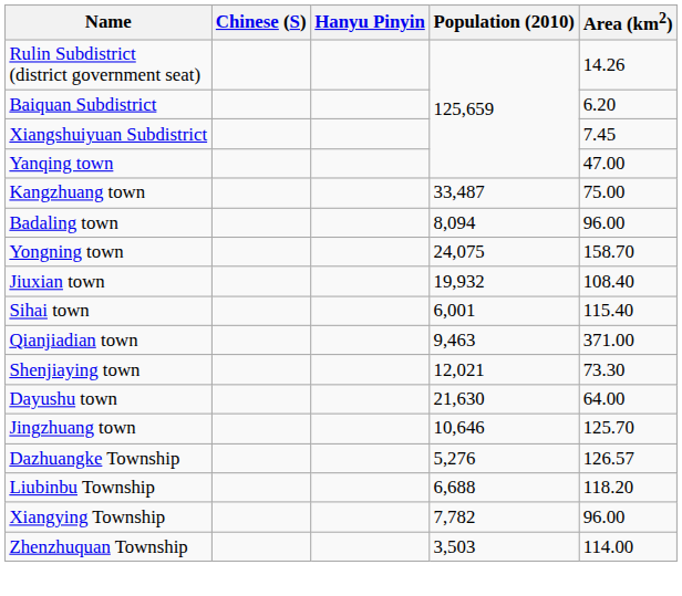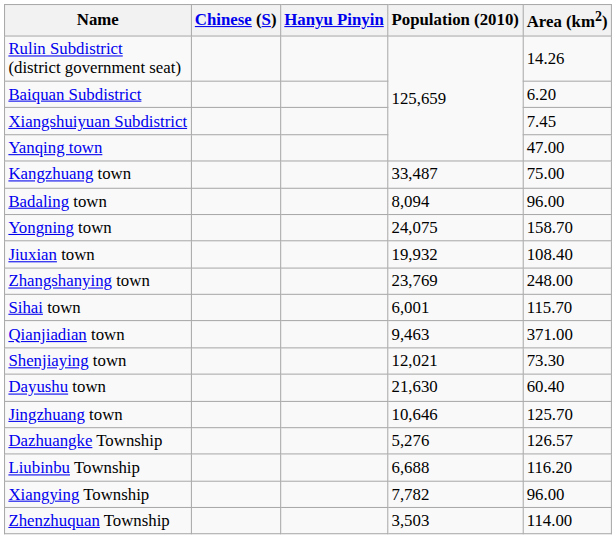 <table class="wikitable">
 <tr>
 <th>Name</th>
 <th><a href='#'>Chinese</a> (<a href='#'>S</a>)</th>
 <th><a href='#'>Hanyu Pinyin</a></th>
 <th>Population (2010)</th>
 <th>Area (km<sup>2</sup>)</th>
 </tr>
 <tr>
 <td><a href='#'>Rulin Subdistrict</a><br>(district government seat)</td>
 <td></td>
 <td></td>
 <td rowspan="4">125,659</td>
 <td>14.26</td>
 </tr>
 <tr>
 <td><a href='#'>Baiquan Subdistrict</a></td>
 <td></td>
 <td></td>
 <td>6.20</td>
 </tr>
 <tr>
 <td><a href='#'>Xiangshuiyuan Subdistrict</a></td>
 <td></td>
 <td></td>
 <td>7.45</td>
 </tr>
 <tr>
 <td><a href='#'>Yanqing town</a></td>
 <td></td>
 <td></td>
 <td>47.00</td>
 </tr>
 <tr>
 <td><a href='#'>Kangzhuang</a> town</td>
 <td></td>
 <td></td>
 <td>33,487</td>
 <td>75.00</td>
 </tr>
 <tr>
 <td><a href='#'>Badaling</a> town</td>
 <td></td>
 <td></td>
 <td>8,094</td>
 <td>96.00</td>
 </tr>
 <tr>
 <td><a href='#'>Yongning</a> town</td>
 <td></td>
 <td></td>
 <td>24,075</td>
 <td>158.70</td>
 </tr>
 <tr>
 <td><a href='#'>Jiuxian</a> town</td>
 <td></td>
 <td></td>
 <td>19,932</td>
 <td>108.40</td>
 </tr>
 <tr>
+<td><a href='#'>Zhangshanying</a> town</td>
+<td></td>
+<td></td>
+<td>23,769</td>
+<td>248.00</td>
+</tr>
+<tr>
 <td><a href='#'>Sihai</a> town</td>
 <td></td>
 <td></td>
 <td>6,001</td>
-<td>115.40</td>
+<td>115.70</td>
 </tr>
 <tr>
 <td><a href='#'>Qianjiadian</a> town</td>
 <td></td>
 <td></td>
 <td>9,463</td>
 <td>371.00</td>
 </tr>
 <tr>
 <td><a href='#'>Shenjiaying</a> town</td>
 <td></td>
 <td></td>
 <td>12,021</td>
 <td>73.30</td>
 </tr>
 <tr>
 <td><a href='#'>Dayushu</a> town</td>
 <td></td>
 <td></td>
 <td>21,630</td>
-<td>64.00</td>
+<td>60.40</td>
 </tr>
 <tr>
 <td><a href='#'>Jingzhuang</a> town</td>
 <td></td>
 <td></td>
 <td>10,646</td>
 <td>125.70</td>
 </tr>
 <tr>
 <td><a href='#'>Dazhuangke</a> Township</td>
 <td></td>
 <td></td>
 <td>5,276</td>
 <td>126.57</td>
 </tr>
 <tr>
 <td><a href='#'>Liubinbu</a> Township</td>
 <td></td>
 <td></td>
 <td>6,688</td>
-<td>118.20</td>
+<td>116.20</td>
 </tr>
 <tr>
 <td><a href='#'>Xiangying</a> Township</td>
 <td></td>
 <td></td>
 <td>7,782</td>
 <td>96.00</td>
 </tr>
 <tr>
 <td><a href='#'>Zhenzhuquan</a> Township</td>
 <td></td>
 <td></td>
 <td>3,503</td>
 <td>114.00</td>
 </tr>
 </table>
